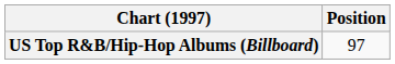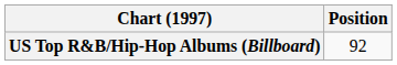 <table class="wikitable plainrowheaders" style="text-align:center">
 <tr>
 <th scope="col">Chart (1997)</th>
 <th scope="col">Position</th>
 </tr>
 <tr>
 <th scope="row">US Top R&B/Hip-Hop Albums (<em>Billboard</em>)</th>
-<td>97</td>
+<td>92</td>
 </tr>
 </table>
